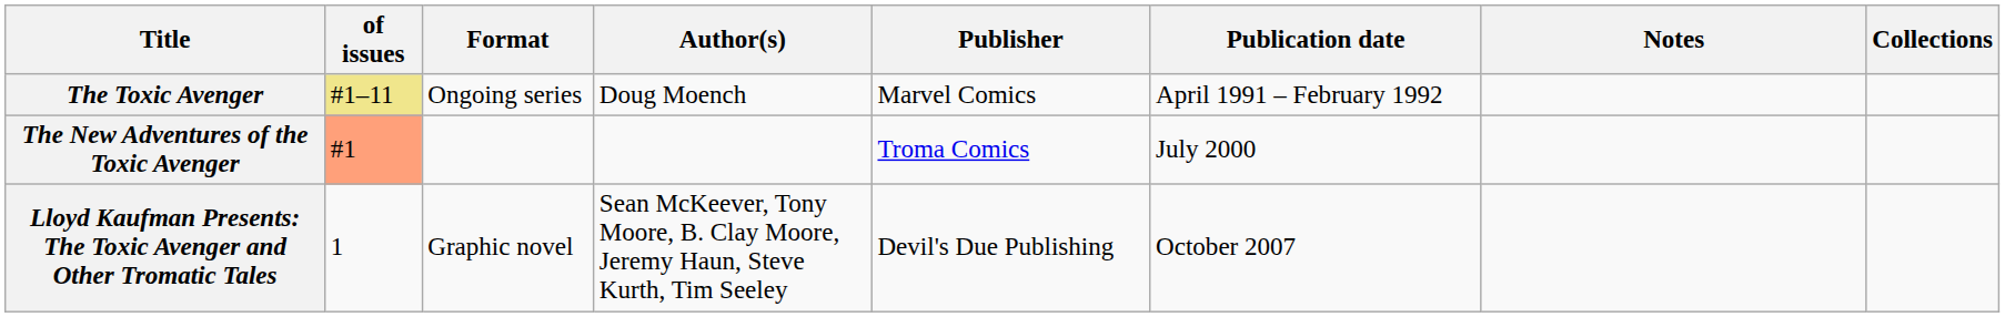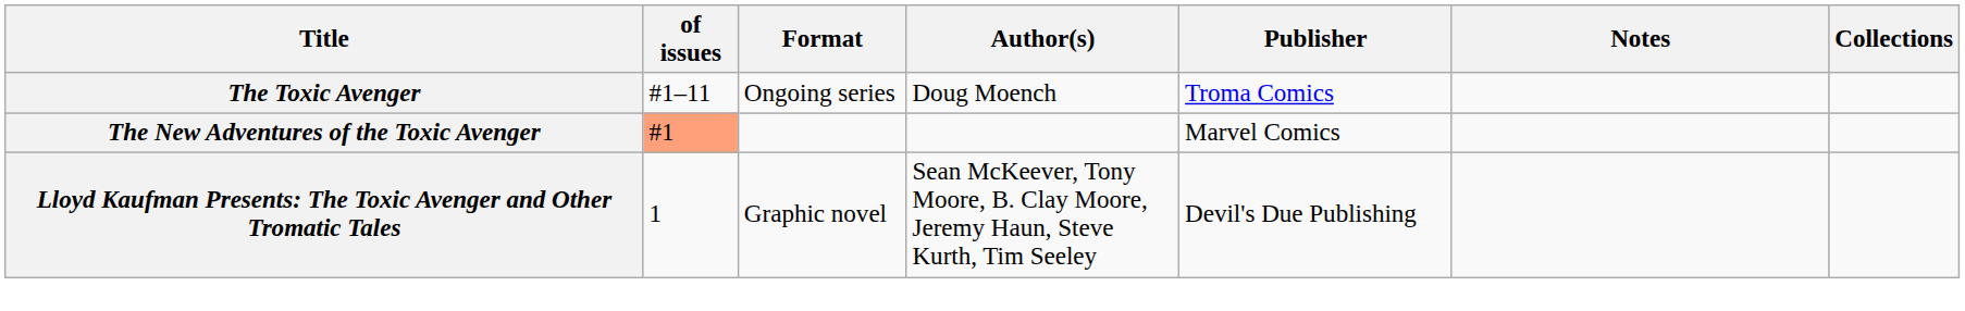 <table class="wikitable">
 <tr>
 <th>Title</th>
 <th style="width:40pt"> of issues</th>
 <th style="width:75pt">Format</th>
 <th style="width:125pt">Author(s)</th>
 <th style="width:125pt">Publisher</th>
-<th style="width:150pt">Publication date</th>
 <th style="width:175pt">Notes</th>
 <th>Collections</th>
 </tr>
 <tr>
 <th><em>The Toxic Avenger</em></th>
-<td style="background: khaki;">#1–11</td>
+<td>#1–11</td>
 <td>Ongoing series</td>
 <td>Doug Moench</td>
-<td>Marvel Comics</td>
-<td>April 1991 – February 1992</td>
+<td><a href='#'>Troma Comics</a></td>
 <td></td>
 <td></td>
 </tr>
 <tr>
 <th><em>The New Adventures of the Toxic Avenger</em></th>
 <td style="background: lightsalmon;">#1</td>
 <td></td>
 <td></td>
-<td><a href='#'>Troma Comics</a></td>
-<td>July 2000</td>
+<td>Marvel Comics</td>
 <td></td>
 <td></td>
 </tr>
 <tr>
 <th><em>Lloyd Kaufman Presents: The Toxic Avenger and Other Tromatic Tales</em></th>
 <td>1</td>
 <td>Graphic novel</td>
 <td>Sean McKeever, Tony Moore, B. Clay Moore, Jeremy Haun, Steve Kurth, Tim Seeley</td>
 <td>Devil's Due Publishing</td>
-<td>October 2007</td>
 <td></td>
 <td></td>
 </tr>
 </table>
